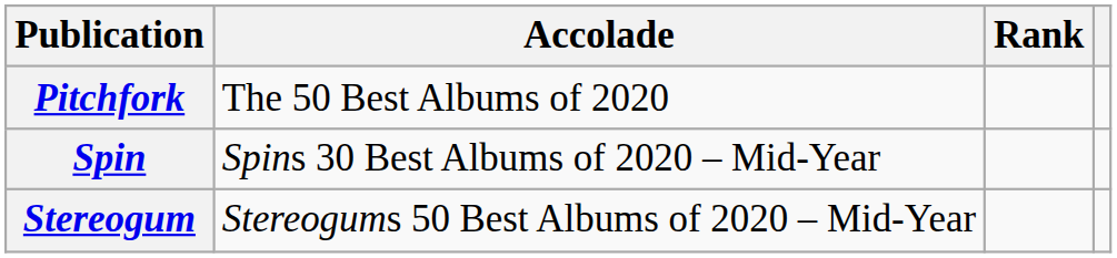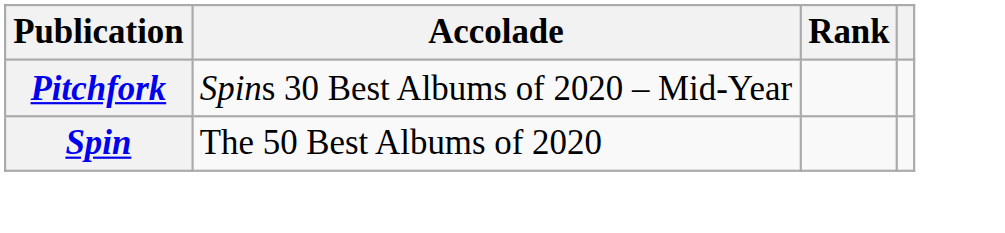 <table class="wikitable sortable plainrowheaders">
 <tr>
 <th scope="col">Publication</th>
 <th scope="col">Accolade</th>
 <th scope="col">Rank</th>
 <th scope="col" class="unsortable"></th>
 </tr>
 <tr>
 <th scope="row"><em><a href='#'>Pitchfork</a></em></th>
-<td>The 50 Best Albums of 2020</td>
+<td><em>Spin</em>s 30 Best Albums of 2020 – Mid-Year</td>
 <td></td>
 <td></td>
 </tr>
 <tr>
 <th scope="row"><em><a href='#'>Spin</a></em></th>
-<td><em>Spin</em>s 30 Best Albums of 2020 – Mid-Year</td>
-<td></td>
-<td></td>
-</tr>
-<tr>
-<th scope="row"><em><a href='#'>Stereogum</a></em></th>
-<td><em>Stereogum</em>s 50 Best Albums of 2020 – Mid-Year</td>
+<td>The 50 Best Albums of 2020</td>
 <td></td>
 <td></td>
 </tr>
 </table>
